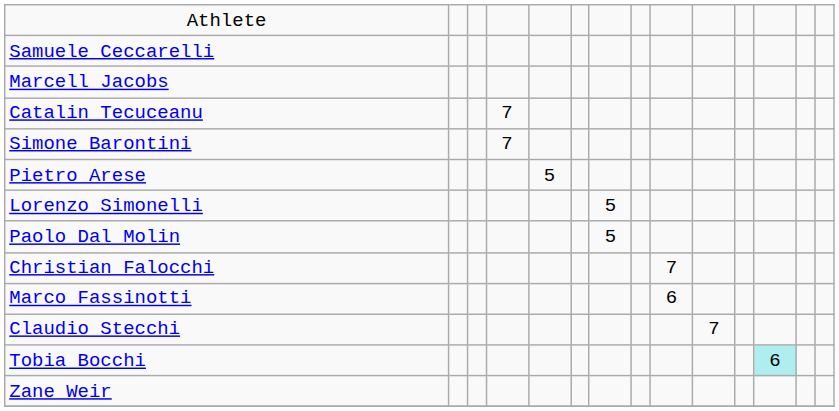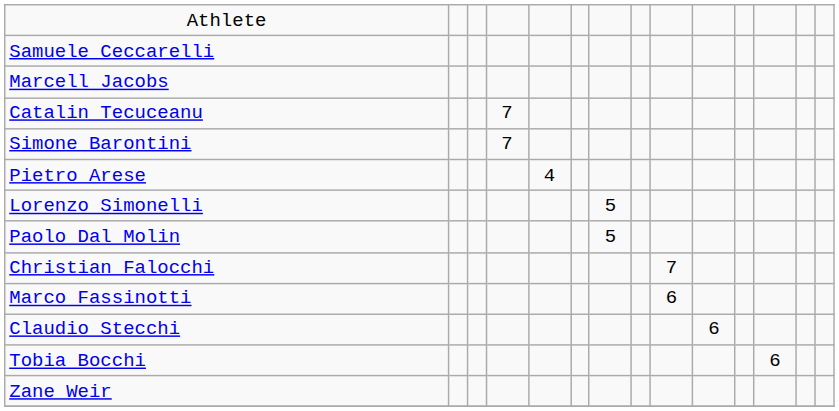 <table class="wikitable" style="text-align: center; font-size:100%" width=45%">
 <tr>
 <td>Athlete</td>
 <td></td>
 <td></td>
 <td></td>
 <td></td>
 <td></td>
 <td></td>
 <td></td>
 <td></td>
 <td></td>
 <td></td>
 <td></td>
 <td></td>
 <td></td>
 </tr>
 <tr>
 <td align=left><a href='#'>Samuele Ceccarelli</a></td>
 <td></td>
 <td></td>
 <td></td>
 <td></td>
 <td></td>
 <td></td>
 <td></td>
 <td></td>
 <td></td>
 <td></td>
 <td></td>
 <td></td>
 <td></td>
 </tr>
 <tr>
 <td align=left><a href='#'>Marcell Jacobs</a></td>
 <td></td>
 <td></td>
 <td></td>
 <td></td>
 <td></td>
 <td></td>
 <td></td>
 <td></td>
 <td></td>
 <td></td>
 <td></td>
 <td></td>
 <td></td>
 </tr>
 <tr>
 <td align=left><a href='#'>Catalin Tecuceanu</a></td>
 <td></td>
 <td></td>
 <td>7</td>
 <td></td>
 <td></td>
 <td></td>
 <td></td>
 <td></td>
 <td></td>
 <td></td>
 <td></td>
 <td></td>
 <td></td>
 </tr>
 <tr>
 <td align=left><a href='#'>Simone Barontini</a></td>
 <td></td>
 <td></td>
 <td>7</td>
 <td></td>
 <td></td>
 <td></td>
 <td></td>
 <td></td>
 <td></td>
 <td></td>
 <td></td>
 <td></td>
 <td></td>
 </tr>
 <tr>
 <td align=left><a href='#'>Pietro Arese</a></td>
 <td></td>
 <td></td>
 <td></td>
-<td>5</td>
+<td>4</td>
 <td></td>
 <td></td>
 <td></td>
 <td></td>
 <td></td>
 <td></td>
 <td></td>
 <td></td>
 <td></td>
 </tr>
 <tr>
 <td align=left><a href='#'>Lorenzo Simonelli</a></td>
 <td></td>
 <td></td>
 <td></td>
 <td></td>
 <td></td>
 <td>5</td>
 <td></td>
 <td></td>
 <td></td>
 <td></td>
 <td></td>
 <td></td>
 <td></td>
 </tr>
 <tr>
 <td align=left><a href='#'>Paolo Dal Molin</a></td>
 <td></td>
 <td></td>
 <td></td>
 <td></td>
 <td></td>
 <td>5</td>
 <td></td>
 <td></td>
 <td></td>
 <td></td>
 <td></td>
 <td></td>
 <td></td>
 </tr>
 <tr>
 <td align=left><a href='#'>Christian Falocchi</a></td>
 <td></td>
 <td></td>
 <td></td>
 <td></td>
 <td></td>
 <td></td>
 <td></td>
 <td>7</td>
 <td></td>
 <td></td>
 <td></td>
 <td></td>
 <td></td>
 </tr>
 <tr>
 <td align=left><a href='#'>Marco Fassinotti</a></td>
 <td></td>
 <td></td>
 <td></td>
 <td></td>
 <td></td>
 <td></td>
 <td></td>
 <td>6</td>
 <td></td>
 <td></td>
 <td></td>
 <td></td>
 <td></td>
 </tr>
 <tr>
 <td align=left><a href='#'>Claudio Stecchi</a></td>
 <td></td>
 <td></td>
 <td></td>
 <td></td>
 <td></td>
 <td></td>
 <td></td>
 <td></td>
-<td>7</td>
+<td>6</td>
 <td></td>
 <td></td>
 <td></td>
 <td></td>
 </tr>
 <tr>
 <td align=left><a href='#'>Tobia Bocchi</a></td>
 <td></td>
 <td></td>
 <td></td>
 <td></td>
 <td></td>
 <td></td>
 <td></td>
 <td></td>
 <td></td>
 <td></td>
-<td style="background: paleturquoise;">6</td>
+<td>6</td>
 <td></td>
 <td></td>
 </tr>
 <tr>
 <td align=left><a href='#'>Zane Weir</a></td>
 <td></td>
 <td></td>
 <td></td>
 <td></td>
 <td></td>
 <td></td>
 <td></td>
 <td></td>
 <td></td>
 <td></td>
 <td></td>
 <td></td>
 <td></td>
 </tr>
 <tr>
 </tr>
 </table>
